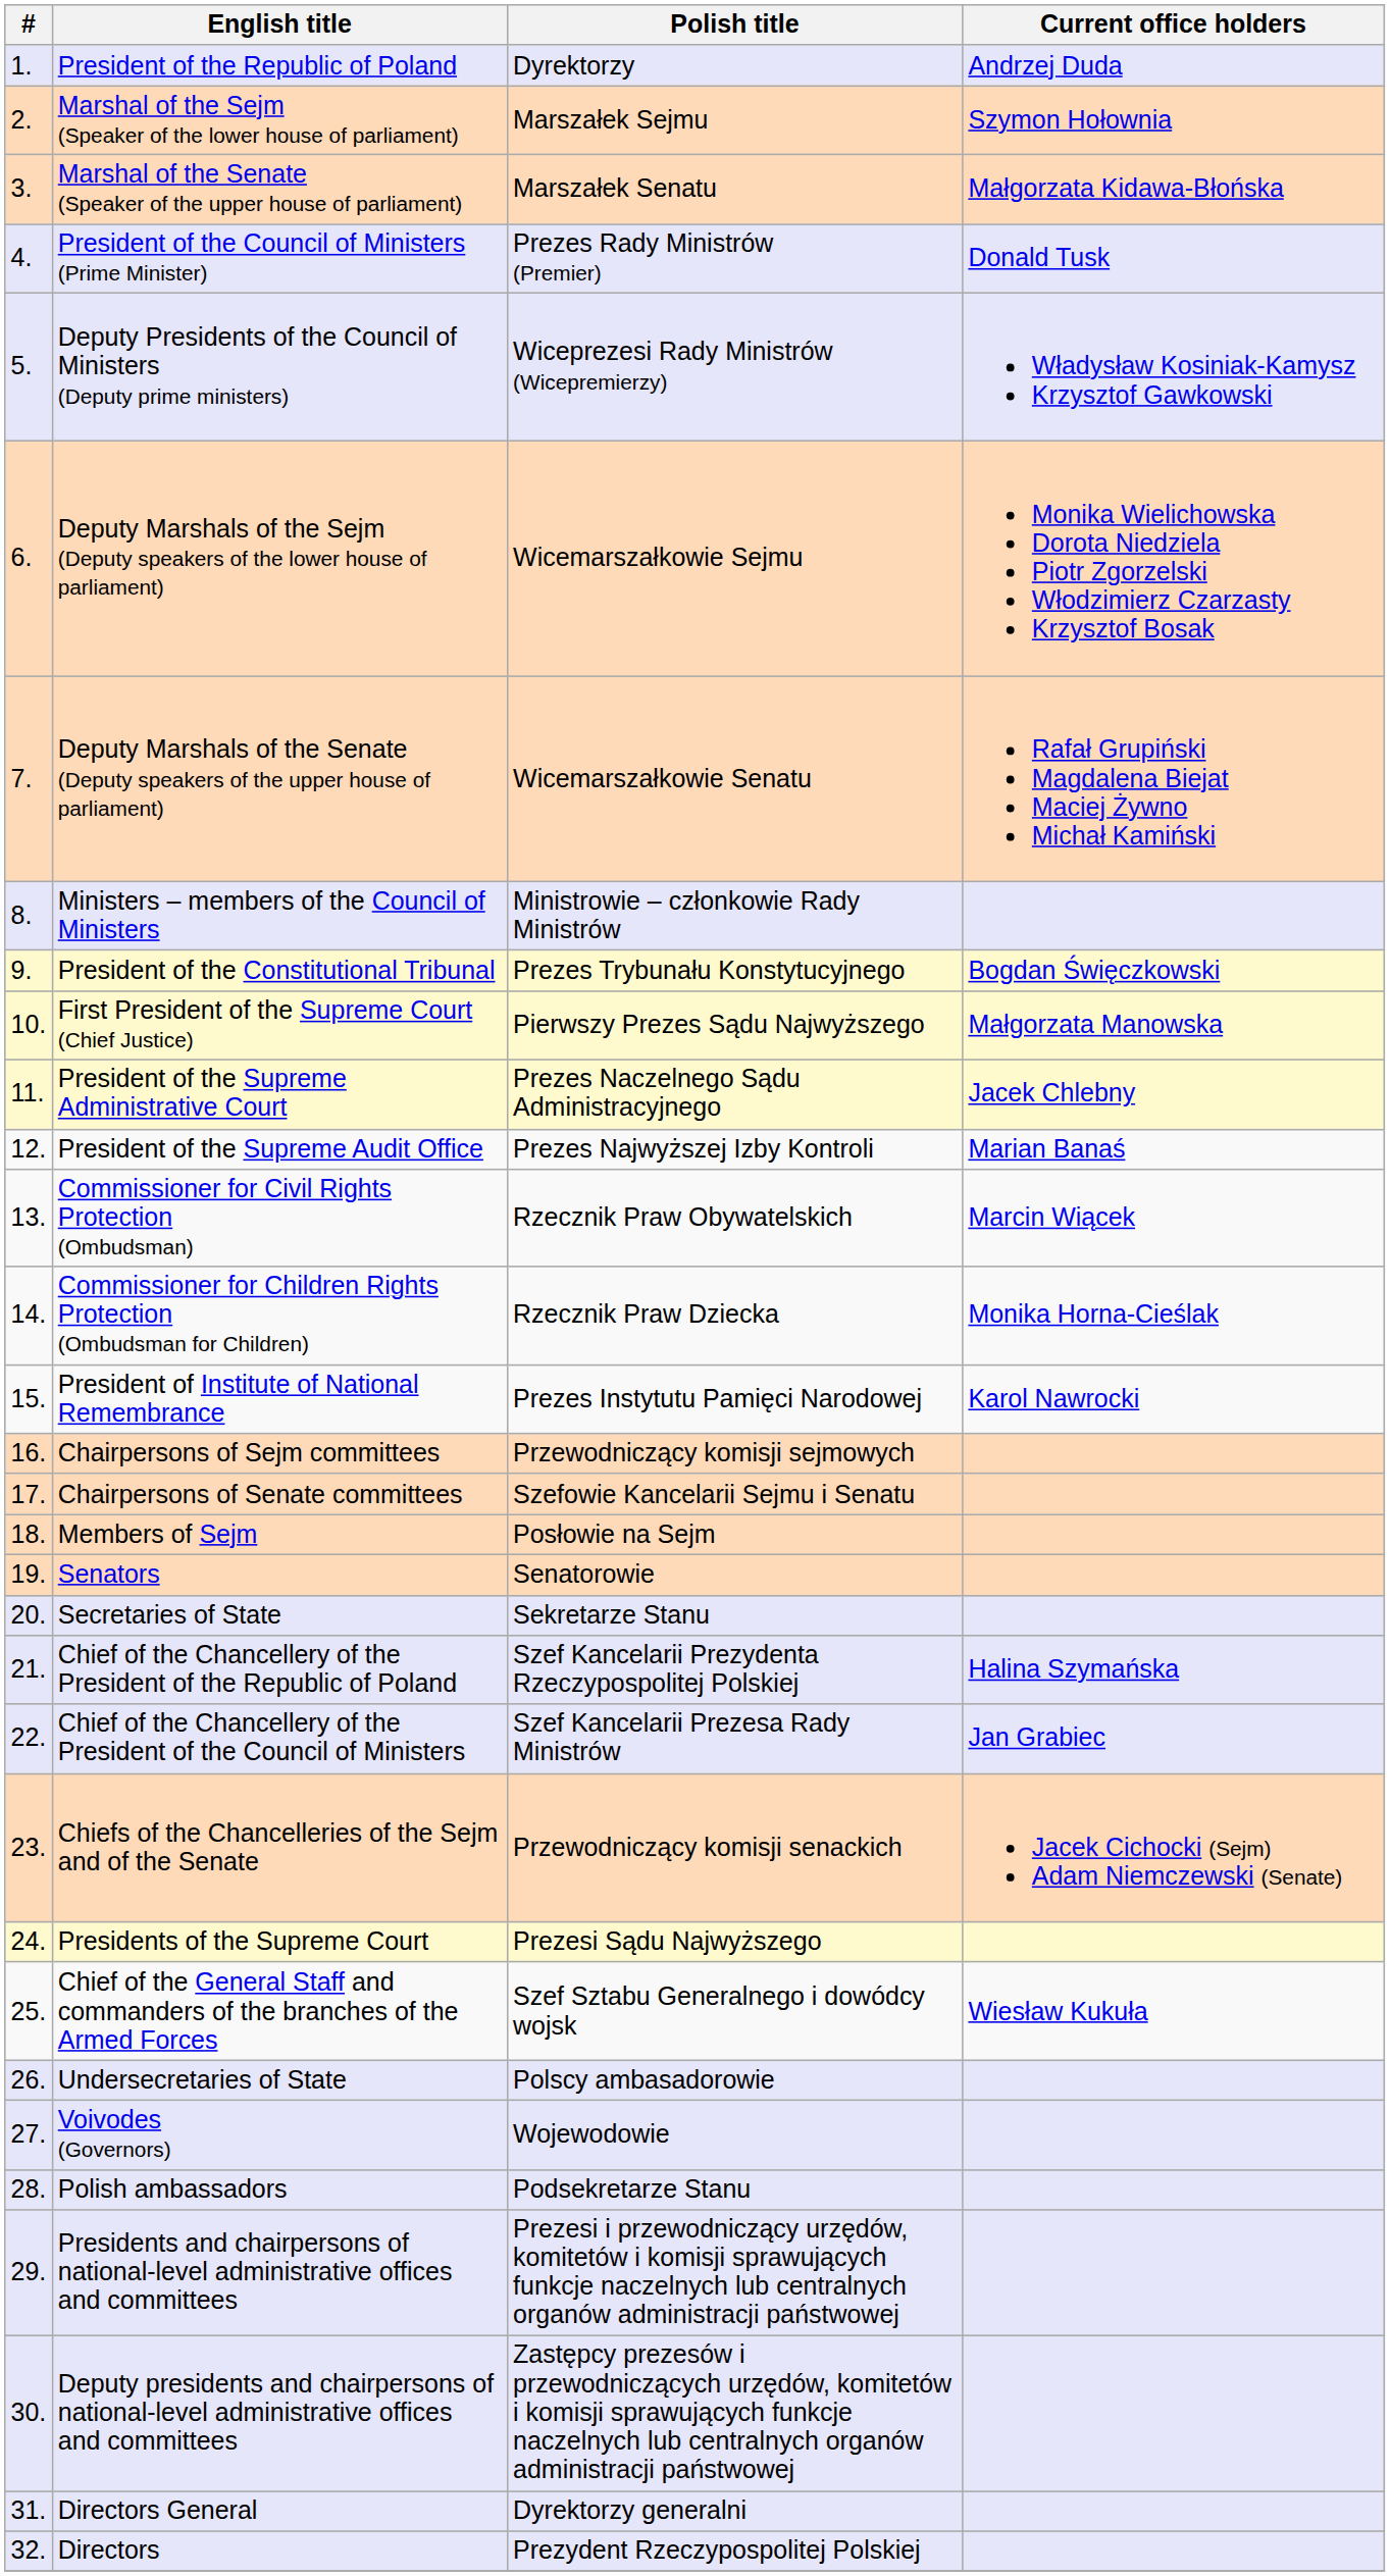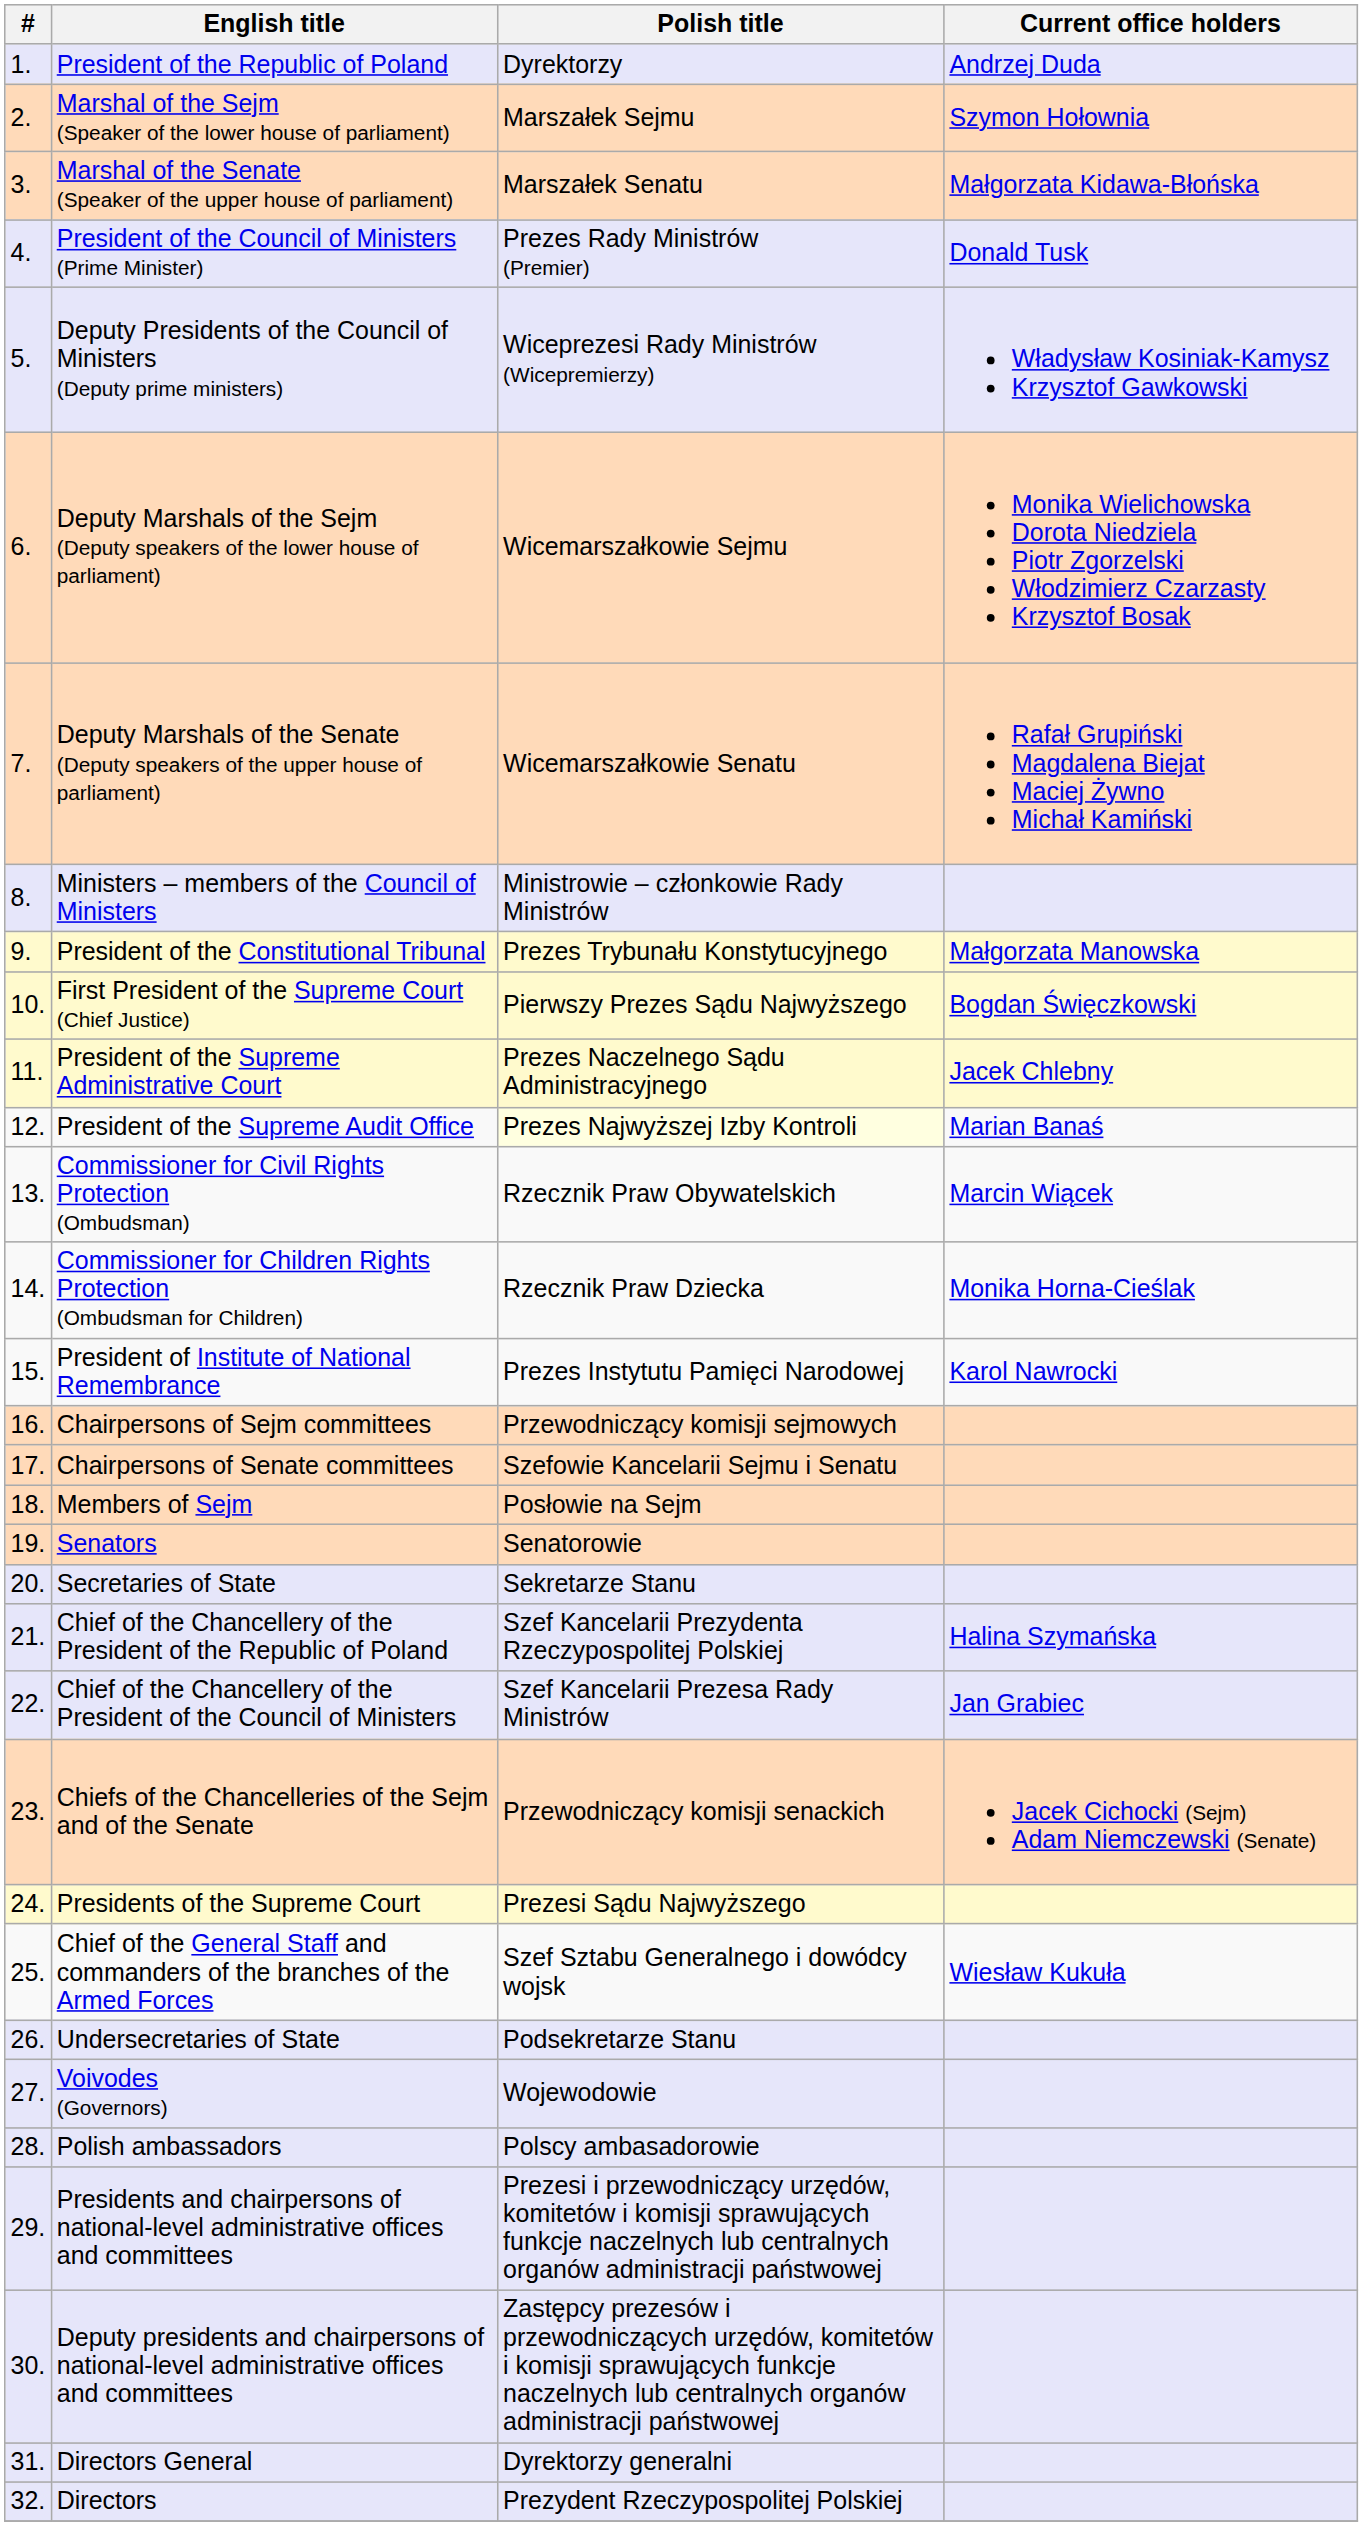 <table class="wikitable" border="1">
 <tr>
 <th width="2%">#</th>
 <th width="33%">English title</th>
 <th width="33%">Polish title</th>
 <th>Current office holders <br><small></small></th>
 </tr>
 <tr>
 <td style="background:Lavender">1.</td>
 <td style="background:Lavender"><a href='#'>President of the Republic of Poland</a></td>
 <td style="background:Lavender">Dyrektorzy</td>
 <td style="background:Lavender"><a href='#'>Andrzej Duda</a></td>
 </tr>
 <tr>
 <td style="background:PeachPuff">2.</td>
 <td style="background:PeachPuff"><a href='#'>Marshal of the Sejm</a> <br><small>(Speaker of the lower house of parliament)</small></td>
 <td style="background:PeachPuff">Marszałek Sejmu</td>
 <td style="background:PeachPuff"><a href='#'>Szymon Hołownia</a></td>
 </tr>
 <tr>
 <td style="background:PeachPuff">3.</td>
 <td style="background:PeachPuff"><a href='#'>Marshal of the Senate</a> <br><small>(Speaker of the upper house of parliament)</small></td>
 <td style="background:PeachPuff">Marszałek Senatu</td>
 <td style="background:PeachPuff"><a href='#'>Małgorzata Kidawa-Błońska</a></td>
 </tr>
 <tr>
 <td style="background:Lavender">4.</td>
 <td style="background:Lavender"><a href='#'>President of the Council of Ministers</a> <br><small>(Prime Minister)</small></td>
 <td style="background:Lavender">Prezes Rady Ministrów <br><small>(Premier)</small></td>
 <td style="background:Lavender"><a href='#'>Donald Tusk</a></td>
 </tr>
 <tr>
 <td style="background:Lavender">5.</td>
 <td style="background:Lavender">Deputy Presidents of the Council of Ministers <br><small>(Deputy prime ministers)</small></td>
 <td style="background:Lavender">Wiceprezesi Rady Ministrów <br><small>(Wicepremierzy)</small></td>
 <td style="background:Lavender"><br><ul><li><a href='#'>Władysław Kosiniak-Kamysz</a></li><li><a href='#'>Krzysztof Gawkowski</a></li></ul></td>
 </tr>
 <tr>
 <td style="background:PeachPuff">6.</td>
 <td style="background:PeachPuff">Deputy Marshals of the Sejm <br><small>(Deputy speakers of the lower house of parliament)</small></td>
 <td style="background:PeachPuff">Wicemarszałkowie Sejmu</td>
 <td style="background:PeachPuff"><br><ul><li><a href='#'>Monika Wielichowska</a></li><li><a href='#'>Dorota Niedziela</a></li><li><a href='#'>Piotr Zgorzelski</a></li><li><a href='#'>Włodzimierz Czarzasty</a></li><li><a href='#'>Krzysztof Bosak</a></li></ul></td>
 </tr>
 <tr>
 <td style="background:PeachPuff">7.</td>
 <td style="background:PeachPuff">Deputy Marshals of the Senate <br><small>(Deputy speakers of the upper house of parliament)</small></td>
 <td style="background:PeachPuff">Wicemarszałkowie Senatu</td>
 <td style="background:PeachPuff"><br><ul><li><a href='#'>Rafał Grupiński</a></li><li><a href='#'>Magdalena Biejat</a></li><li><a href='#'>Maciej Żywno</a></li><li><a href='#'>Michał Kamiński</a></li></ul></td>
 </tr>
 <tr>
 <td style="background:Lavender">8.</td>
 <td style="background:Lavender">Ministers – members of the <a href='#'>Council of Ministers</a></td>
 <td style="background:Lavender">Ministrowie – członkowie Rady Ministrów</td>
 <td style="background:Lavender"></td>
 </tr>
 <tr>
 <td style="background:LemonChiffon">9.</td>
 <td style="background:LemonChiffon">President of the <a href='#'>Constitutional Tribunal</a></td>
 <td style="background:LemonChiffon">Prezes Trybunału Konstytucyjnego</td>
-<td style="background:LemonChiffon"><a href='#'>Bogdan Święczkowski</a></td>
+<td style="background:LemonChiffon"><a href='#'>Małgorzata Manowska</a></td>
 </tr>
 <tr>
 <td style="background:LemonChiffon">10.</td>
 <td style="background:LemonChiffon">First President of the <a href='#'>Supreme Court</a> <br><small>(Chief Justice)</small></td>
 <td style="background:LemonChiffon">Pierwszy Prezes Sądu Najwyższego</td>
-<td style="background:LemonChiffon"><a href='#'>Małgorzata Manowska</a></td>
+<td style="background:LemonChiffon"><a href='#'>Bogdan Święczkowski</a></td>
 </tr>
 <tr>
 <td style="background:LemonChiffon">11.</td>
 <td style="background:LemonChiffon">President of the <a href='#'>Supreme Administrative Court</a></td>
 <td style="background:LemonChiffon">Prezes Naczelnego Sądu Administracyjnego</td>
 <td style="background:LemonChiffon"><a href='#'>Jacek Chlebny</a></td>
 </tr>
 <tr>
 <td>12.</td>
 <td>President of the <a href='#'>Supreme Audit Office</a></td>
-<td>Prezes Najwyższej Izby Kontroli</td>
+<td style="background: lightyellow;">Prezes Najwyższej Izby Kontroli</td>
 <td><a href='#'>Marian Banaś</a></td>
 </tr>
 <tr>
 <td>13.</td>
 <td><a href='#'>Commissioner for Civil Rights Protection</a> <br><small>(Ombudsman)</small></td>
 <td>Rzecznik Praw Obywatelskich</td>
 <td><a href='#'>Marcin Wiącek</a></td>
 </tr>
 <tr>
 <td>14.</td>
 <td><a href='#'>Commissioner for Children Rights Protection</a> <br><small>(Ombudsman for Children)</small></td>
 <td>Rzecznik Praw Dziecka</td>
 <td><a href='#'>Monika Horna-Cieślak</a></td>
 </tr>
 <tr>
 <td>15.</td>
 <td>President of <a href='#'>Institute of National Remembrance</a></td>
 <td>Prezes Instytutu Pamięci Narodowej</td>
 <td><a href='#'>Karol Nawrocki</a></td>
 </tr>
 <tr>
 <td style="background:PeachPuff">16.</td>
 <td style="background:PeachPuff">Chairpersons of Sejm committees</td>
 <td style="background:PeachPuff">Przewodniczący komisji sejmowych</td>
 <td style="background:PeachPuff"></td>
 </tr>
 <tr>
 <td style="background:PeachPuff">17.</td>
 <td style="background:PeachPuff">Chairpersons of Senate committees</td>
 <td style="background:PeachPuff">Szefowie Kancelarii Sejmu i Senatu</td>
 <td style="background:PeachPuff"></td>
 </tr>
 <tr>
 <td style="background:PeachPuff">18.</td>
 <td style="background:PeachPuff">Members of <a href='#'>Sejm</a></td>
 <td style="background:PeachPuff">Posłowie na Sejm</td>
 <td style="background:PeachPuff"></td>
 </tr>
 <tr>
 <td style="background:PeachPuff">19.</td>
 <td style="background:PeachPuff"><a href='#'>Senators</a></td>
 <td style="background:PeachPuff">Senatorowie</td>
 <td style="background:PeachPuff"></td>
 </tr>
 <tr>
 <td style="background:Lavender">20.</td>
 <td style="background:Lavender">Secretaries of State</td>
 <td style="background:Lavender">Sekretarze Stanu</td>
 <td style="background:Lavender"></td>
 </tr>
 <tr>
 <td style="background:Lavender">21.</td>
 <td style="background:Lavender">Chief of the Chancellery of the President of the Republic of Poland</td>
 <td style="background:Lavender">Szef Kancelarii Prezydenta Rzeczypospolitej Polskiej</td>
 <td style="background:Lavender"><a href='#'>Halina Szymańska</a></td>
 </tr>
 <tr>
 <td style="background:Lavender">22.</td>
 <td style="background:Lavender">Chief of the Chancellery of the President of the Council of Ministers</td>
 <td style="background:Lavender">Szef Kancelarii Prezesa Rady Ministrów</td>
 <td style="background:Lavender"><a href='#'>Jan Grabiec</a></td>
 </tr>
 <tr>
 <td style="background:PeachPuff">23.</td>
 <td style="background:PeachPuff">Chiefs of the Chancelleries of the Sejm and of the Senate</td>
 <td style="background:PeachPuff">Przewodniczący komisji senackich</td>
 <td style="background:PeachPuff"><br><ul><li><a href='#'>Jacek Cichocki</a> <small>(Sejm)</small></li><li><a href='#'>Adam Niemczewski</a> <small>(Senate)</small></li></ul></td>
 </tr>
 <tr>
 <td style="background:LemonChiffon">24.</td>
 <td style="background:LemonChiffon">Presidents of the Supreme Court</td>
 <td style="background:LemonChiffon">Prezesi Sądu Najwyższego</td>
 <td style="background:LemonChiffon"></td>
 </tr>
 <tr>
 <td>25.</td>
 <td>Chief of the <a href='#'>General Staff</a> and commanders of the branches of the <a href='#'>Armed Forces</a></td>
 <td>Szef Sztabu Generalnego i dowódcy wojsk</td>
 <td><a href='#'>Wiesław Kukuła</a></td>
 </tr>
 <tr>
 <td style="background:Lavender">26.</td>
 <td style="background:Lavender">Undersecretaries of State</td>
-<td style="background:Lavender">Polscy ambasadorowie</td>
+<td style="background:Lavender">Podsekretarze Stanu</td>
 <td style="background:Lavender"></td>
 </tr>
 <tr>
 <td style="background:Lavender">27.</td>
 <td style="background:Lavender"><a href='#'>Voivodes</a> <br><small>(Governors)</small></td>
 <td style="background:Lavender">Wojewodowie</td>
 <td style="background:Lavender"></td>
 </tr>
 <tr>
 <td style="background:Lavender">28.</td>
 <td style="background:Lavender">Polish ambassadors</td>
-<td style="background:Lavender">Podsekretarze Stanu</td>
+<td style="background:Lavender">Polscy ambasadorowie</td>
 <td style="background:Lavender"></td>
 </tr>
 <tr>
 <td style="background:Lavender">29.</td>
 <td style="background:Lavender">Presidents and chairpersons of national-level administrative offices and committees</td>
 <td style="background:Lavender">Prezesi i przewodniczący urzędów, komitetów i komisji sprawujących funkcje naczelnych lub centralnych organów administracji państwowej</td>
 <td style="background:Lavender"></td>
 </tr>
 <tr>
 <td style="background:Lavender">30.</td>
 <td style="background:Lavender">Deputy presidents and chairpersons of national-level administrative offices and committees</td>
 <td style="background:Lavender">Zastępcy prezesów i przewodniczących urzędów, komitetów i komisji sprawujących funkcje naczelnych lub centralnych organów administracji państwowej</td>
 <td style="background:Lavender"></td>
 </tr>
 <tr>
 <td style="background:Lavender">31.</td>
 <td style="background:Lavender">Directors General</td>
 <td style="background:Lavender">Dyrektorzy generalni</td>
 <td style="background:Lavender"></td>
 </tr>
 <tr>
 <td style="background:Lavender">32.</td>
 <td style="background:Lavender">Directors</td>
 <td style="background:Lavender">Prezydent Rzeczypospolitej Polskiej</td>
 <td style="background:Lavender"></td>
 </tr>
 <tr>
 </tr>
 </table>
